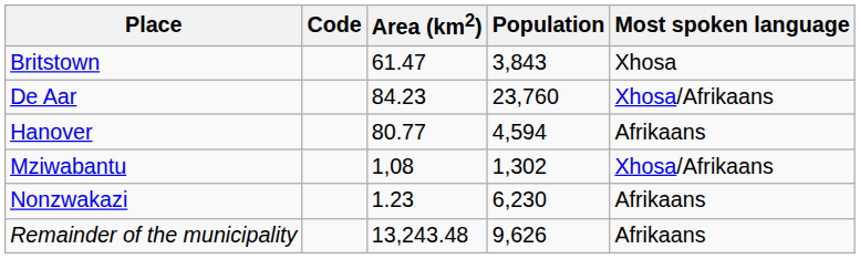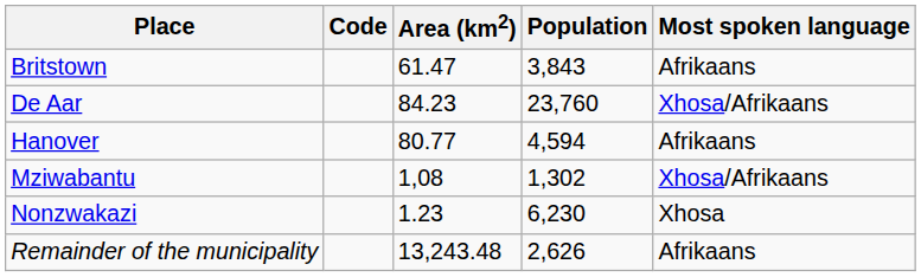 <table class="wikitable sortable">
 <tr>
 <th>Place</th>
 <th>Code</th>
 <th>Area (km<sup>2</sup>)</th>
 <th>Population</th>
 <th>Most spoken language</th>
 </tr>
 <tr>
 <td><a href='#'>Britstown</a></td>
 <td></td>
 <td>61.47</td>
 <td>3,843</td>
-<td>Xhosa</td>
+<td>Afrikaans</td>
 </tr>
 <tr>
 <td><a href='#'>De Aar</a></td>
 <td></td>
 <td>84.23</td>
 <td>23,760</td>
 <td><a href='#'>Xhosa</a>/Afrikaans</td>
 </tr>
 <tr>
 <td><a href='#'>Hanover</a></td>
 <td></td>
 <td>80.77</td>
 <td>4,594</td>
 <td>Afrikaans</td>
 </tr>
 <tr>
 <td><a href='#'>Mziwabantu</a></td>
 <td></td>
 <td>1,08</td>
 <td>1,302</td>
 <td><a href='#'>Xhosa</a>/Afrikaans</td>
 </tr>
 <tr>
 <td><a href='#'>Nonzwakazi</a></td>
 <td></td>
 <td>1.23</td>
 <td>6,230</td>
-<td>Afrikaans</td>
+<td>Xhosa</td>
 </tr>
 <tr>
 <td><em>Remainder of the municipality</em></td>
 <td></td>
 <td>13,243.48</td>
-<td>9,626</td>
+<td>2,626</td>
 <td>Afrikaans</td>
 </tr>
 </table>
